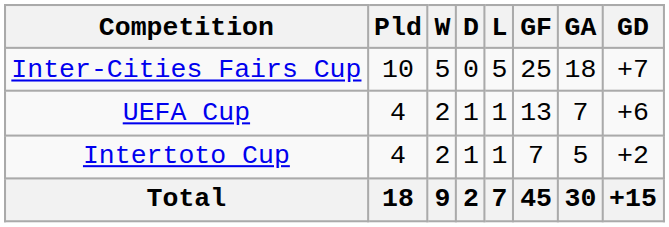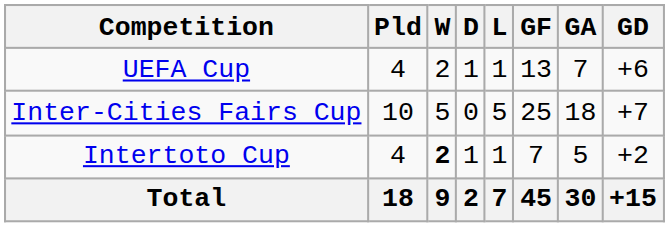 <table class="wikitable" style="text-align:center">
 <tr>
 <th>Competition</th>
 <th>Pld</th>
 <th>W</th>
 <th>D</th>
 <th>L</th>
 <th>GF</th>
 <th>GA</th>
 <th>GD</th>
 </tr>
 <tr>
+<td><a href='#'>UEFA Cup</a></td>
+<td>4</td>
+<td>2</td>
+<td>1</td>
+<td>1</td>
+<td>13</td>
+<td>7</td>
+<td>+6</td>
+</tr>
+<tr>
 <td><a href='#'>Inter-Cities Fairs Cup</a></td>
 <td>10</td>
 <td>5</td>
 <td>0</td>
 <td>5</td>
 <td>25</td>
 <td>18</td>
 <td>+7</td>
 </tr>
 <tr>
-<td><a href='#'>UEFA Cup</a></td>
-<td>4</td>
-<td>2</td>
-<td>1</td>
-<td>1</td>
-<td>13</td>
-<td>7</td>
-<td>+6</td>
-</tr>
-<tr>
 <td><a href='#'>Intertoto Cup</a></td>
 <td>4</td>
-<td>2</td>
+<td><strong>2</strong></td>
 <td>1</td>
 <td>1</td>
 <td>7</td>
 <td>5</td>
 <td>+2</td>
 </tr>
 <tr>
 <th>Total</th>
 <th>18</th>
 <th>9</th>
 <th>2</th>
 <th>7</th>
 <th>45</th>
 <th>30</th>
 <th>+15</th>
 </tr>
 </table>
